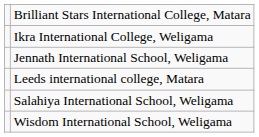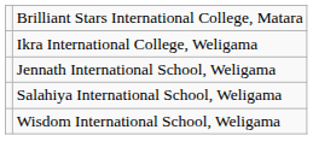 <table class="wikitable">
 <tr>
 <td></td>
 <td>Brilliant Stars International College, Matara</td>
 </tr>
 <tr>
 <td></td>
 <td>Ikra International College, Weligama</td>
 </tr>
 <tr>
 <td></td>
 <td>Jennath International School, Weligama</td>
 </tr>
 <tr>
 <td></td>
-<td>Leeds international college, Matara</td>
-</tr>
-<tr>
-<td></td>
 <td>Salahiya International School, Weligama</td>
 </tr>
 <tr>
 <td></td>
 <td>Wisdom International School, Weligama</td>
 </tr>
 </table>
